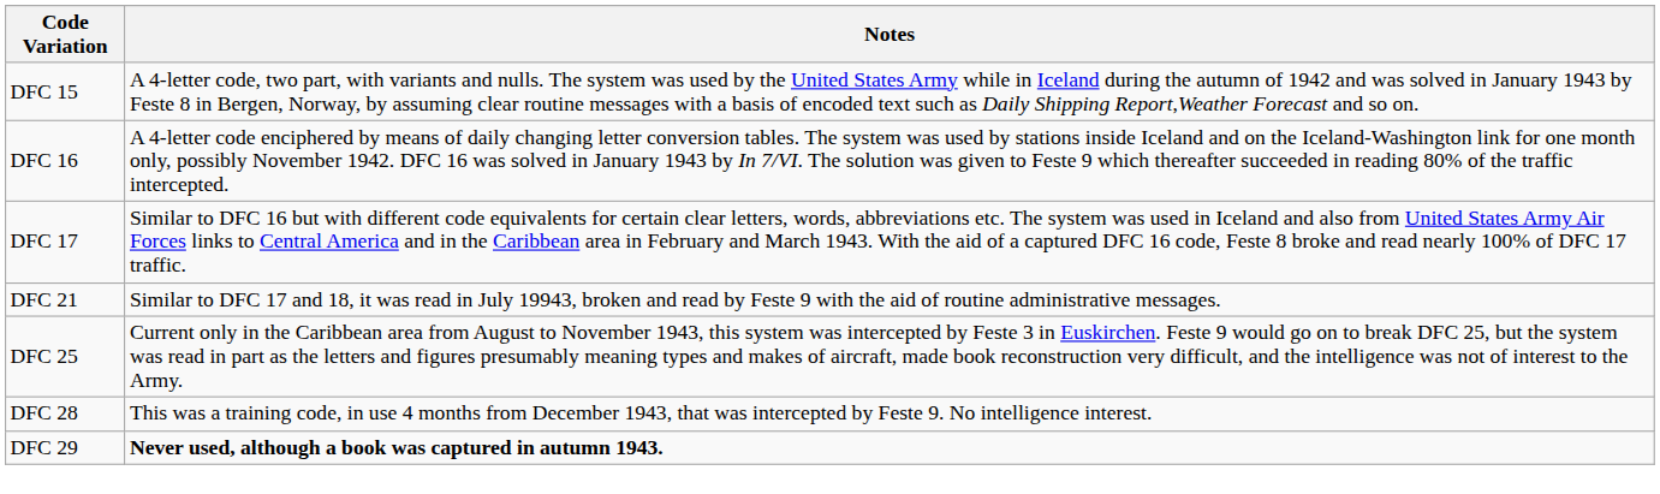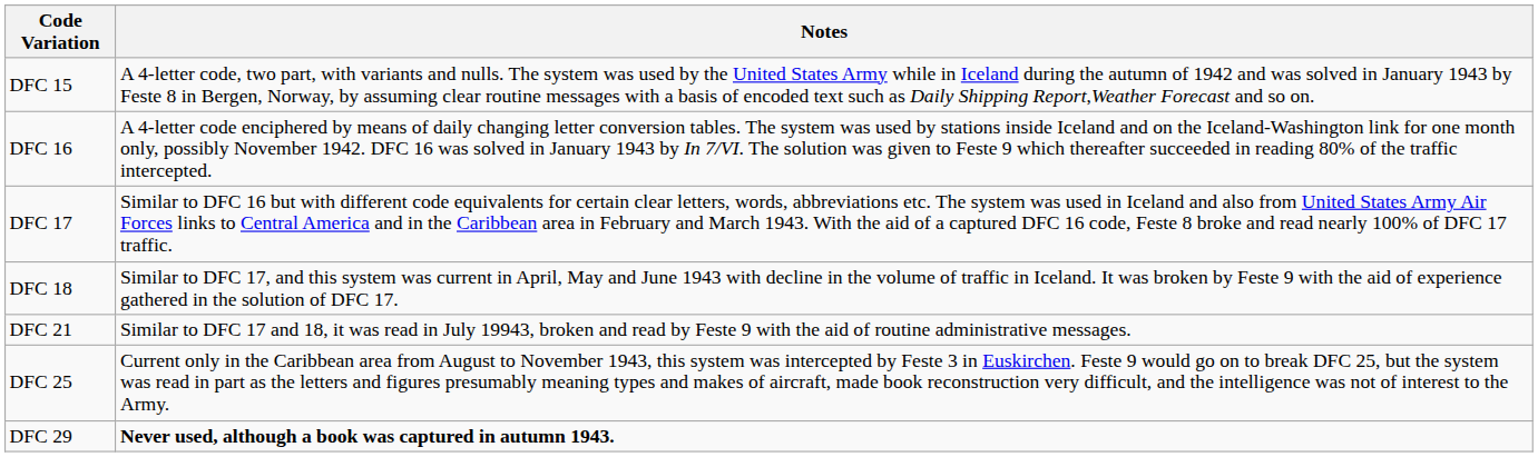 <table class="wikitable">
 <tr>
 </tr>
 <tr>
 <th>Code Variation</th>
 <th>Notes</th>
 </tr>
 <tr>
 <td>DFC 15</td>
 <td>A 4-letter code, two part, with variants and nulls. The system was used by the <a href='#'>United States Army</a> while in <a href='#'>Iceland</a> during the autumn of 1942 and was solved in January 1943 by Feste 8 in Bergen, Norway, by assuming clear routine messages with a basis of encoded text such as <em>Daily Shipping Report</em>,<em>Weather Forecast</em> and so on.</td>
 </tr>
 <tr>
 <td>DFC 16</td>
 <td>A 4-letter code enciphered by means of daily changing letter conversion tables. The system was used by stations inside Iceland and on the Iceland-Washington link for one month only, possibly November 1942. DFC 16 was solved in January 1943 by <em>In 7/VI</em>. The solution was given to Feste 9 which thereafter succeeded in reading 80% of the traffic intercepted.</td>
 </tr>
 <tr>
 <td>DFC 17</td>
 <td>Similar to DFC 16 but with different code equivalents for certain clear letters, words, abbreviations etc. The system was used in Iceland and also from <a href='#'>United States Army Air Forces</a> links to <a href='#'>Central America</a> and in the <a href='#'>Caribbean</a> area in February and March 1943. With the aid of a captured DFC 16 code, Feste 8 broke and read nearly 100% of DFC 17 traffic.</td>
 </tr>
 <tr>
+<td>DFC 18</td>
+<td>Similar to DFC 17, and this system was current in April, May and June 1943 with decline in the volume of traffic in Iceland. It was broken by Feste 9 with the aid of experience gathered in the solution of DFC 17.</td>
+</tr>
+<tr>
 <td>DFC 21</td>
 <td>Similar to DFC 17 and 18, it was read in July 19943, broken and read by Feste 9 with the aid of routine administrative messages.</td>
 </tr>
 <tr>
 <td>DFC 25</td>
 <td>Current only in the Caribbean area from August to November 1943, this system was intercepted by Feste 3 in <a href='#'>Euskirchen</a>. Feste 9 would go on to break DFC 25, but the system was read in part as the letters and figures presumably meaning types and makes of aircraft, made book reconstruction very difficult, and the intelligence was not of interest to the Army.</td>
 </tr>
 <tr>
-<td>DFC 28</td>
-<td>This was a training code, in use 4 months from December 1943, that was intercepted by Feste 9. No intelligence interest.</td>
-</tr>
-<tr>
 <td>DFC 29</td>
 <td><strong>Never used, although a book was captured in autumn 1943.</strong></td>
 </tr>
 </table>
